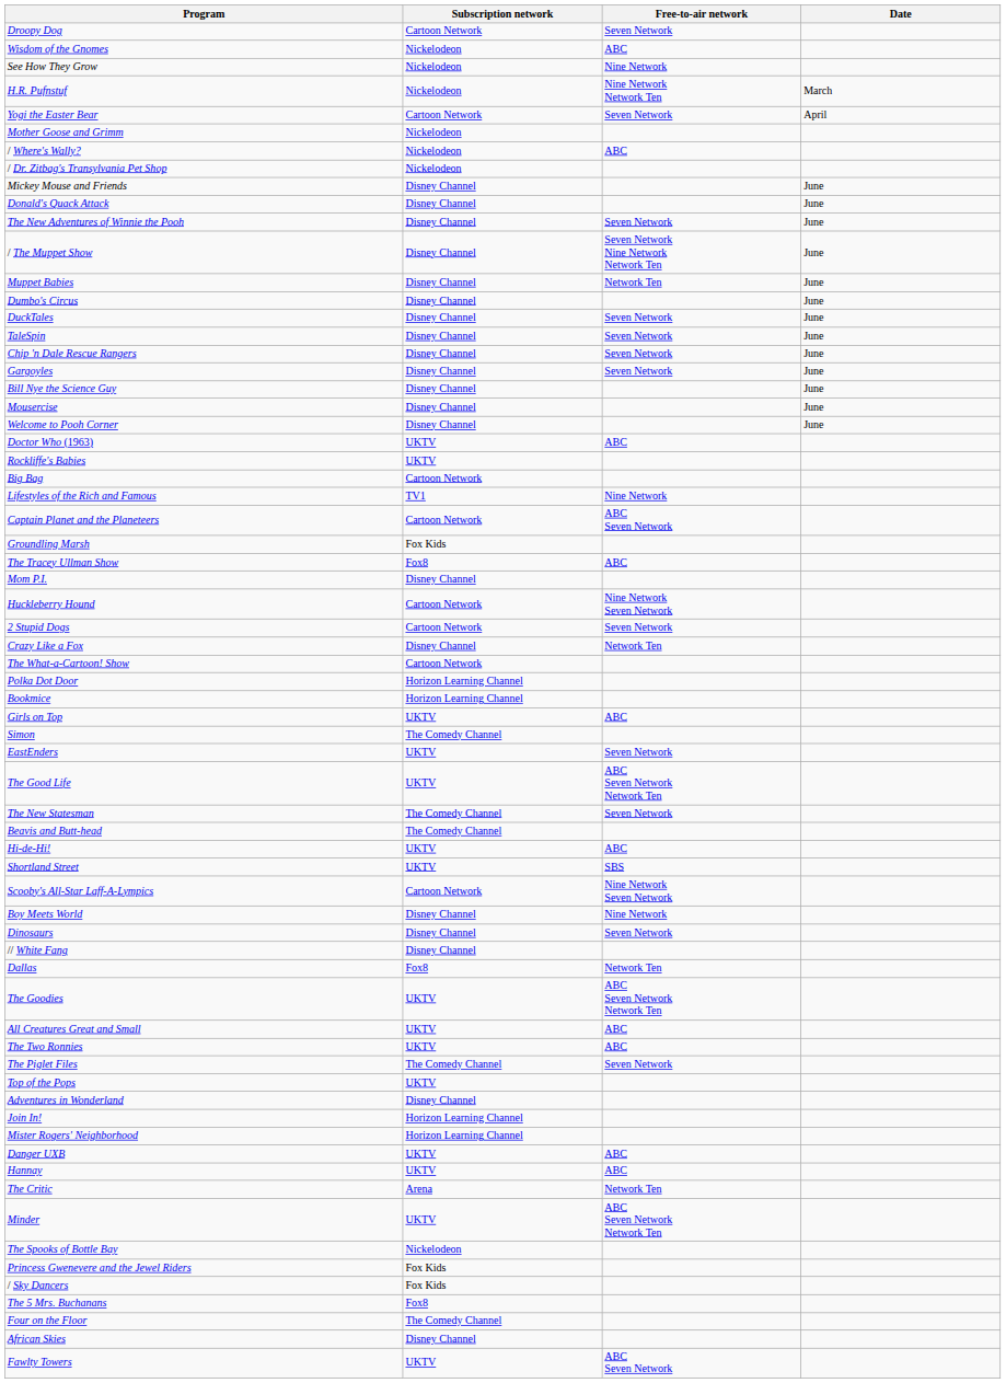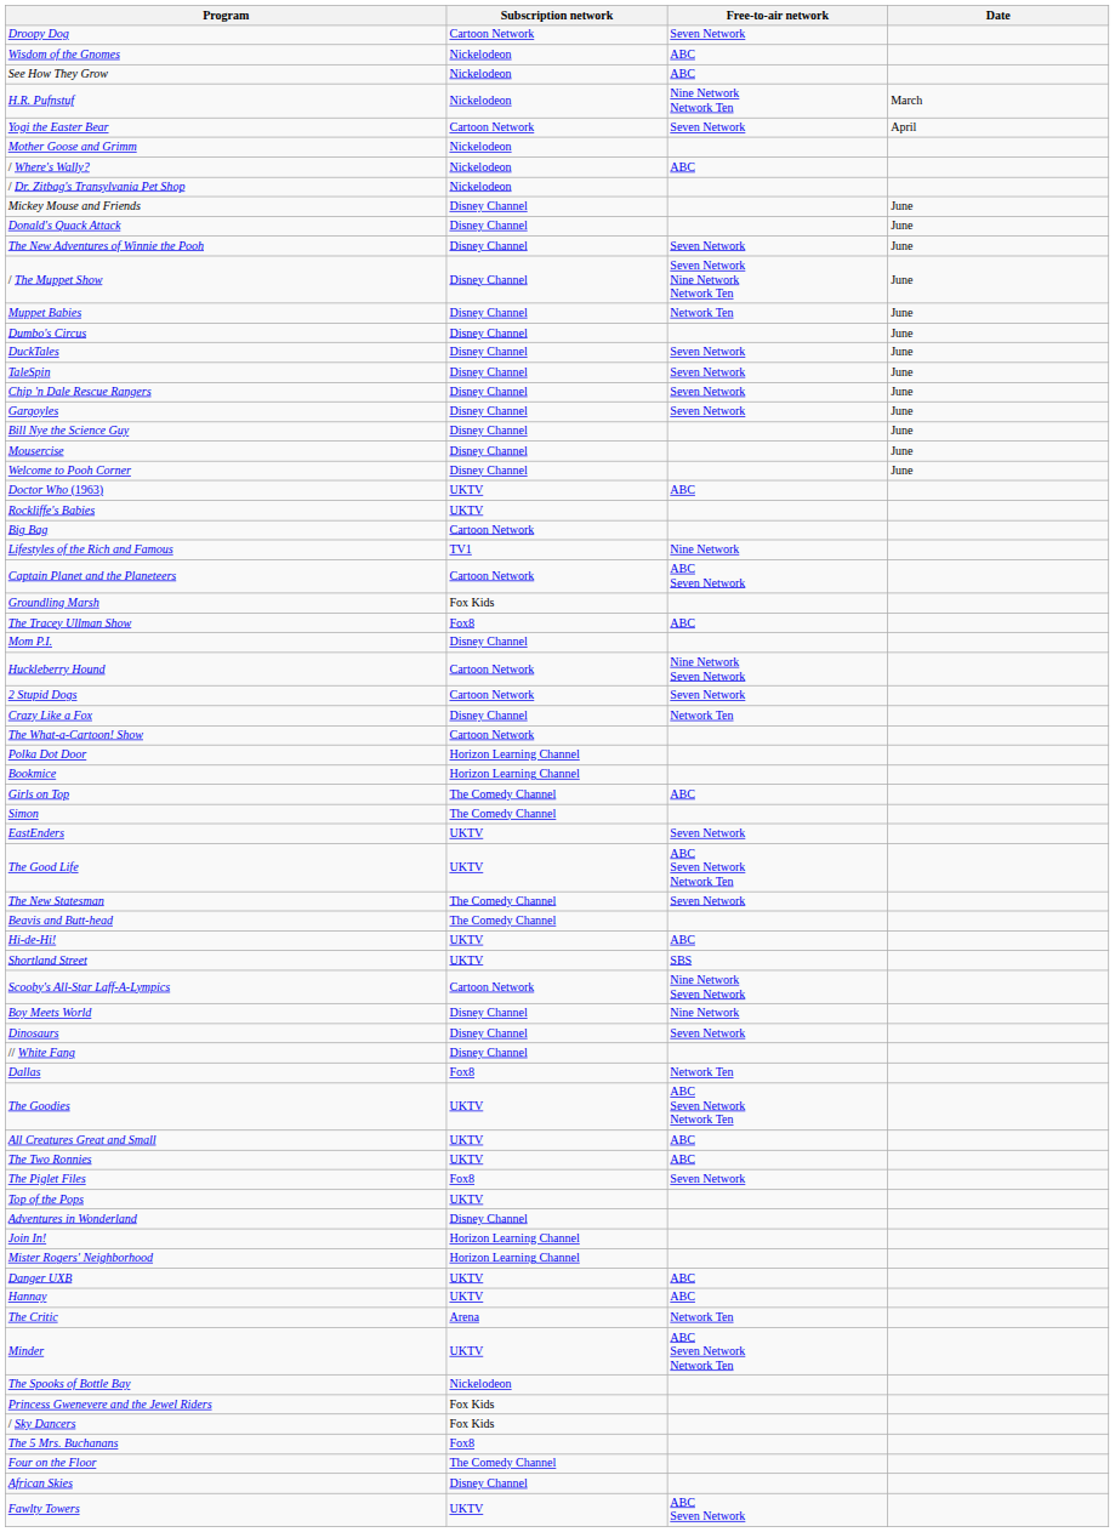 <table class="wikitable sortable" width="100%" style="font-size:87%;">
 <tr bgcolor="#efefef">
 <th width=40%>Program</th>
 <th width=20%>Subscription network</th>
 <th width=20%>Free-to-air network</th>
 <th width=20%>Date</th>
 </tr>
 <tr>
 <td> <em><a href='#'>Droopy Dog</a></em></td>
 <td><a href='#'>Cartoon Network</a></td>
 <td><a href='#'>Seven Network</a></td>
 <td></td>
 </tr>
 <tr>
 <td> <em><a href='#'>Wisdom of the Gnomes</a></em></td>
 <td><a href='#'>Nickelodeon</a></td>
 <td><a href='#'>ABC</a></td>
 <td></td>
 </tr>
 <tr>
 <td> <em>See How They Grow</em></td>
 <td><a href='#'>Nickelodeon</a></td>
-<td><a href='#'>Nine Network</a></td>
+<td><a href='#'>ABC</a></td>
 <td></td>
 </tr>
 <tr>
 <td> <em><a href='#'>H.R. Pufnstuf</a></em></td>
 <td><a href='#'>Nickelodeon</a></td>
 <td><a href='#'>Nine Network</a><br><a href='#'>Network Ten</a></td>
 <td>March</td>
 </tr>
 <tr>
 <td> <em><a href='#'>Yogi the Easter Bear</a></em></td>
 <td><a href='#'>Cartoon Network</a></td>
 <td><a href='#'>Seven Network</a></td>
 <td>April</td>
 </tr>
 <tr>
 <td> <em><a href='#'>Mother Goose and Grimm</a></em></td>
 <td><a href='#'>Nickelodeon</a></td>
 <td></td>
 <td></td>
 </tr>
 <tr>
 <td>/ <em><a href='#'>Where's Wally?</a></em></td>
 <td><a href='#'>Nickelodeon</a></td>
 <td><a href='#'>ABC</a></td>
 <td></td>
 </tr>
 <tr>
 <td>/ <em><a href='#'>Dr. Zitbag's Transylvania Pet Shop</a></em></td>
 <td><a href='#'>Nickelodeon</a></td>
 <td></td>
 <td></td>
 </tr>
 <tr>
 <td> <em>Mickey Mouse and Friends</em></td>
 <td><a href='#'>Disney Channel</a></td>
 <td></td>
 <td>June</td>
 </tr>
 <tr>
 <td> <em><a href='#'>Donald's Quack Attack</a></em></td>
 <td><a href='#'>Disney Channel</a></td>
 <td></td>
 <td>June</td>
 </tr>
 <tr>
 <td> <em><a href='#'>The New Adventures of Winnie the Pooh</a></em></td>
 <td><a href='#'>Disney Channel</a></td>
 <td><a href='#'>Seven Network</a></td>
 <td>June</td>
 </tr>
 <tr>
 <td>/ <em><a href='#'>The Muppet Show</a></em></td>
 <td><a href='#'>Disney Channel</a></td>
 <td><a href='#'>Seven Network</a><br><a href='#'>Nine Network</a><br><a href='#'>Network Ten</a></td>
 <td>June</td>
 </tr>
 <tr>
 <td> <em><a href='#'>Muppet Babies</a></em></td>
 <td><a href='#'>Disney Channel</a></td>
 <td><a href='#'>Network Ten</a></td>
 <td>June</td>
 </tr>
 <tr>
 <td> <em><a href='#'>Dumbo's Circus</a></em></td>
 <td><a href='#'>Disney Channel</a></td>
 <td></td>
 <td>June</td>
 </tr>
 <tr>
 <td> <em><a href='#'>DuckTales</a></em></td>
 <td><a href='#'>Disney Channel</a></td>
 <td><a href='#'>Seven Network</a></td>
 <td>June</td>
 </tr>
 <tr>
 <td> <em><a href='#'>TaleSpin</a></em></td>
 <td><a href='#'>Disney Channel</a></td>
 <td><a href='#'>Seven Network</a></td>
 <td>June</td>
 </tr>
 <tr>
 <td> <em><a href='#'>Chip 'n Dale Rescue Rangers</a></em></td>
 <td><a href='#'>Disney Channel</a></td>
 <td><a href='#'>Seven Network</a></td>
 <td>June</td>
 </tr>
 <tr>
 <td> <em><a href='#'>Gargoyles</a></em></td>
 <td><a href='#'>Disney Channel</a></td>
 <td><a href='#'>Seven Network</a></td>
 <td>June</td>
 </tr>
 <tr>
 <td> <em><a href='#'>Bill Nye the Science Guy</a></em></td>
 <td><a href='#'>Disney Channel</a></td>
 <td></td>
 <td>June</td>
 </tr>
 <tr>
 <td> <em><a href='#'>Mousercise</a></em></td>
 <td><a href='#'>Disney Channel</a></td>
 <td></td>
 <td>June</td>
 </tr>
 <tr>
 <td> <em><a href='#'>Welcome to Pooh Corner</a></em></td>
 <td><a href='#'>Disney Channel</a></td>
 <td></td>
 <td>June</td>
 </tr>
 <tr>
 <td> <a href='#'><em>Doctor Who</em> (1963)</a></td>
 <td><a href='#'>UKTV</a></td>
 <td><a href='#'>ABC</a></td>
 <td></td>
 </tr>
 <tr>
 <td> <em><a href='#'>Rockliffe's Babies</a></em></td>
 <td><a href='#'>UKTV</a></td>
 <td></td>
 <td></td>
 </tr>
 <tr>
 <td> <em><a href='#'>Big Bag</a></em></td>
 <td><a href='#'>Cartoon Network</a></td>
 <td></td>
 <td></td>
 </tr>
 <tr>
 <td> <em><a href='#'>Lifestyles of the Rich and Famous</a></em></td>
 <td><a href='#'>TV1</a></td>
 <td><a href='#'>Nine Network</a></td>
 <td></td>
 </tr>
 <tr>
 <td> <em><a href='#'>Captain Planet and the Planeteers</a></em></td>
 <td><a href='#'>Cartoon Network</a></td>
 <td><a href='#'>ABC</a><br><a href='#'>Seven Network</a></td>
 <td></td>
 </tr>
 <tr>
 <td> <em><a href='#'>Groundling Marsh</a></em></td>
 <td>Fox Kids</td>
 <td></td>
 <td></td>
 </tr>
 <tr>
 <td> <em><a href='#'>The Tracey Ullman Show</a></em></td>
 <td><a href='#'>Fox8</a></td>
 <td><a href='#'>ABC</a></td>
 <td></td>
 </tr>
 <tr>
 <td> <em><a href='#'>Mom P.I.</a></em></td>
 <td><a href='#'>Disney Channel</a></td>
 <td></td>
 <td></td>
 </tr>
 <tr>
 <td> <em><a href='#'>Huckleberry Hound</a></em></td>
 <td><a href='#'>Cartoon Network</a></td>
 <td><a href='#'>Nine Network</a><br><a href='#'>Seven Network</a></td>
 <td></td>
 </tr>
 <tr>
 <td> <em><a href='#'>2 Stupid Dogs</a></em></td>
 <td><a href='#'>Cartoon Network</a></td>
 <td><a href='#'>Seven Network</a></td>
 <td></td>
 </tr>
 <tr>
 <td> <em><a href='#'>Crazy Like a Fox</a></em></td>
 <td><a href='#'>Disney Channel</a></td>
 <td><a href='#'>Network Ten</a></td>
 <td></td>
 </tr>
 <tr>
 <td> <em><a href='#'>The What-a-Cartoon! Show</a></em></td>
 <td><a href='#'>Cartoon Network</a></td>
 <td></td>
 <td></td>
 </tr>
 <tr>
 <td> <em><a href='#'>Polka Dot Door</a></em></td>
 <td><a href='#'>Horizon Learning Channel</a></td>
 <td></td>
 <td></td>
 </tr>
 <tr>
 <td> <em><a href='#'>Bookmice</a></em></td>
 <td><a href='#'>Horizon Learning Channel</a></td>
 <td></td>
 <td></td>
 </tr>
 <tr>
 <td> <em><a href='#'>Girls on Top</a></em></td>
-<td><a href='#'>UKTV</a></td>
+<td><a href='#'>The Comedy Channel</a></td>
 <td><a href='#'>ABC</a></td>
 <td></td>
 </tr>
 <tr>
 <td> <em><a href='#'>Simon</a></em></td>
 <td><a href='#'>The Comedy Channel</a></td>
 <td></td>
 <td></td>
 </tr>
 <tr>
 <td> <em><a href='#'>EastEnders</a></em></td>
 <td><a href='#'>UKTV</a></td>
 <td><a href='#'>Seven Network</a></td>
 <td></td>
 </tr>
 <tr>
 <td> <em><a href='#'>The Good Life</a></em></td>
 <td><a href='#'>UKTV</a></td>
 <td><a href='#'>ABC</a><br><a href='#'>Seven Network</a><br><a href='#'>Network Ten</a></td>
 <td></td>
 </tr>
 <tr>
 <td> <em><a href='#'>The New Statesman</a></em></td>
 <td><a href='#'>The Comedy Channel</a></td>
 <td><a href='#'>Seven Network</a></td>
 <td></td>
 </tr>
 <tr>
 <td> <em><a href='#'>Beavis and Butt-head</a></em></td>
 <td><a href='#'>The Comedy Channel</a></td>
 <td></td>
 <td></td>
 </tr>
 <tr>
 <td> <em><a href='#'>Hi-de-Hi!</a></em></td>
 <td><a href='#'>UKTV</a></td>
 <td><a href='#'>ABC</a></td>
 <td></td>
 </tr>
 <tr>
 <td> <em><a href='#'>Shortland Street</a></em></td>
 <td><a href='#'>UKTV</a></td>
 <td><a href='#'>SBS</a></td>
 <td></td>
 </tr>
 <tr>
 <td> <em><a href='#'>Scooby's All-Star Laff-A-Lympics</a></em></td>
 <td><a href='#'>Cartoon Network</a></td>
 <td><a href='#'>Nine Network</a><br><a href='#'>Seven Network</a></td>
 <td></td>
 </tr>
 <tr>
 <td> <em><a href='#'>Boy Meets World</a></em></td>
 <td><a href='#'>Disney Channel</a></td>
 <td><a href='#'>Nine Network</a></td>
 <td></td>
 </tr>
 <tr>
 <td> <em><a href='#'>Dinosaurs</a></em></td>
 <td><a href='#'>Disney Channel</a></td>
 <td><a href='#'>Seven Network</a></td>
 <td></td>
 </tr>
 <tr>
 <td>// <em><a href='#'>White Fang</a></em></td>
 <td><a href='#'>Disney Channel</a></td>
 <td></td>
 <td></td>
 </tr>
 <tr>
 <td> <em><a href='#'>Dallas</a></em></td>
 <td><a href='#'>Fox8</a></td>
 <td><a href='#'>Network Ten</a></td>
 <td></td>
 </tr>
 <tr>
 <td> <em><a href='#'>The Goodies</a></em></td>
 <td><a href='#'>UKTV</a></td>
 <td><a href='#'>ABC</a><br><a href='#'>Seven Network</a><br><a href='#'>Network Ten</a></td>
 <td></td>
 </tr>
 <tr>
 <td> <em><a href='#'>All Creatures Great and Small</a></em></td>
 <td><a href='#'>UKTV</a></td>
 <td><a href='#'>ABC</a></td>
 <td></td>
 </tr>
 <tr>
 <td> <em><a href='#'>The Two Ronnies</a></em></td>
 <td><a href='#'>UKTV</a></td>
 <td><a href='#'>ABC</a></td>
 <td></td>
 </tr>
 <tr>
 <td> <em><a href='#'>The Piglet Files</a></em></td>
-<td><a href='#'>The Comedy Channel</a></td>
+<td><a href='#'>Fox8</a></td>
 <td><a href='#'>Seven Network</a></td>
 <td></td>
 </tr>
 <tr>
 <td> <em><a href='#'>Top of the Pops</a></em></td>
 <td><a href='#'>UKTV</a></td>
 <td></td>
 <td></td>
 </tr>
 <tr>
 <td> <em><a href='#'>Adventures in Wonderland</a></em></td>
 <td><a href='#'>Disney Channel</a></td>
 <td></td>
 <td></td>
 </tr>
 <tr>
 <td> <em><a href='#'>Join In!</a></em></td>
 <td><a href='#'>Horizon Learning Channel</a></td>
 <td></td>
 <td></td>
 </tr>
 <tr>
 <td> <em><a href='#'>Mister Rogers' Neighborhood</a></em></td>
 <td><a href='#'>Horizon Learning Channel</a></td>
 <td></td>
 <td></td>
 </tr>
 <tr>
 <td> <em><a href='#'>Danger UXB</a></em></td>
 <td><a href='#'>UKTV</a></td>
 <td><a href='#'>ABC</a></td>
 <td></td>
 </tr>
 <tr>
 <td> <em><a href='#'>Hannay</a></em></td>
 <td><a href='#'>UKTV</a></td>
 <td><a href='#'>ABC</a></td>
 <td></td>
 </tr>
 <tr>
 <td> <em><a href='#'>The Critic</a></em></td>
 <td><a href='#'>Arena</a></td>
 <td><a href='#'>Network Ten</a></td>
 <td></td>
 </tr>
 <tr>
 <td> <em><a href='#'>Minder</a></em></td>
 <td><a href='#'>UKTV</a></td>
 <td><a href='#'>ABC</a><br><a href='#'>Seven Network</a><br><a href='#'>Network Ten</a></td>
 <td></td>
 </tr>
 <tr>
 <td> <em><a href='#'>The Spooks of Bottle Bay</a></em></td>
 <td><a href='#'>Nickelodeon</a></td>
 <td></td>
 <td></td>
 </tr>
 <tr>
 <td> <em><a href='#'>Princess Gwenevere and the Jewel Riders</a></em></td>
 <td>Fox Kids</td>
 <td></td>
 <td></td>
 </tr>
 <tr>
 <td>/ <em><a href='#'>Sky Dancers</a></em></td>
 <td>Fox Kids</td>
 <td></td>
 <td></td>
 </tr>
 <tr>
 <td> <em><a href='#'>The 5 Mrs. Buchanans</a></em></td>
 <td><a href='#'>Fox8</a></td>
 <td></td>
 <td></td>
 </tr>
 <tr>
 <td> <em><a href='#'>Four on the Floor</a></em></td>
 <td><a href='#'>The Comedy Channel</a></td>
 <td></td>
 <td></td>
 </tr>
 <tr>
 <td> <em><a href='#'>African Skies</a></em></td>
 <td><a href='#'>Disney Channel</a></td>
 <td></td>
 <td></td>
 </tr>
 <tr>
 <td> <em><a href='#'>Fawlty Towers</a></em></td>
 <td><a href='#'>UKTV</a></td>
 <td><a href='#'>ABC</a><br><a href='#'>Seven Network</a></td>
 <td></td>
 </tr>
 </table>
